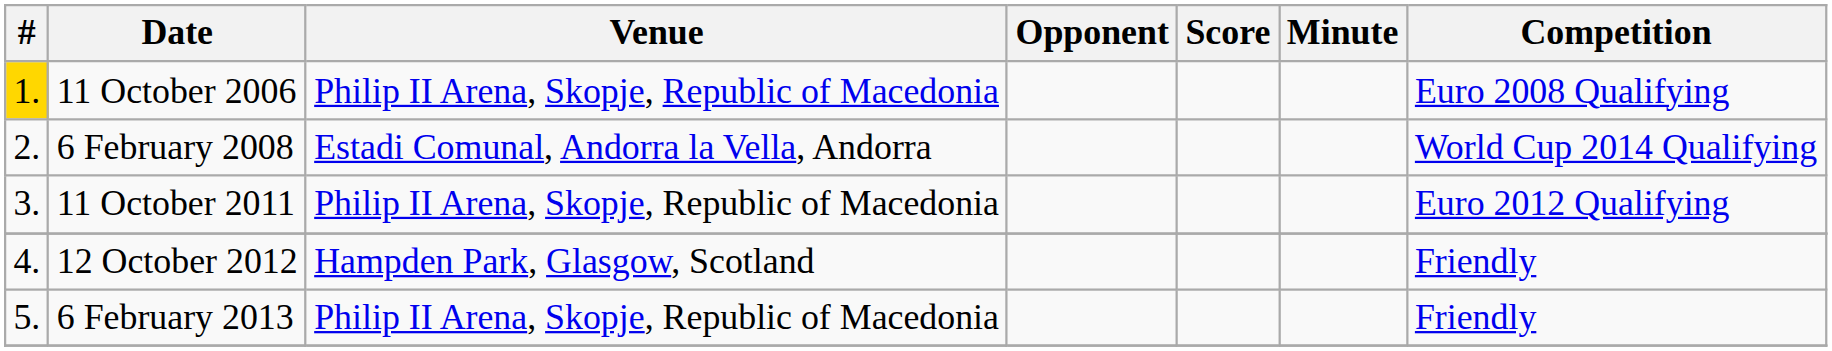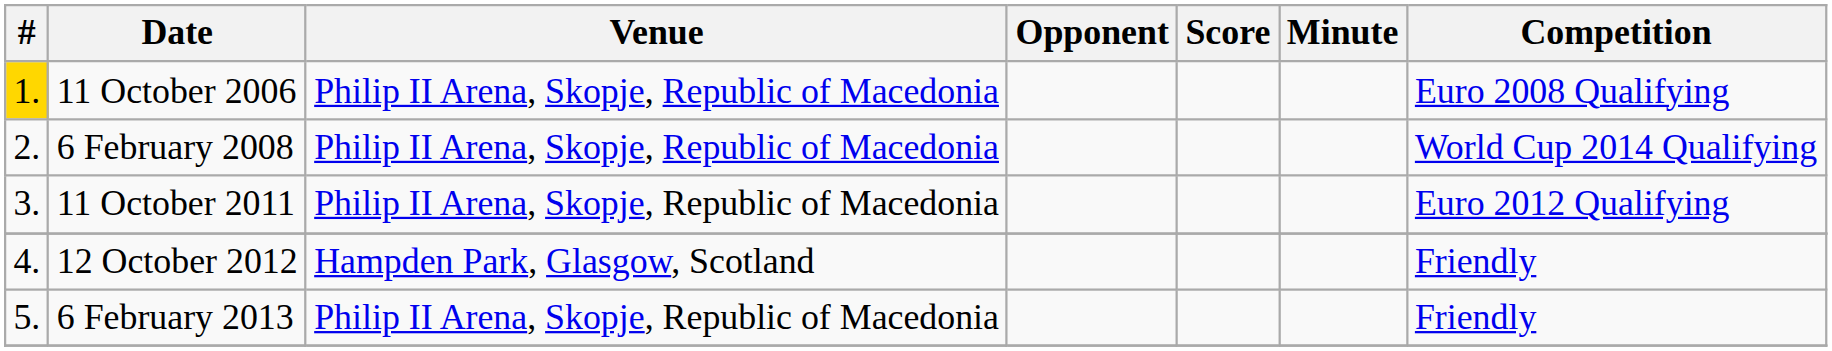 <table class="wikitable">
 <tr>
 <th>#</th>
 <th>Date</th>
 <th>Venue</th>
 <th>Opponent</th>
 <th>Score</th>
 <th>Minute</th>
 <th>Competition</th>
 </tr>
 <tr>
 <td style="background: gold;">1.</td>
 <td>11 October 2006</td>
 <td><a href='#'>Philip II Arena</a>, <a href='#'>Skopje</a>, <a href='#'>Republic of Macedonia</a></td>
 <td></td>
 <td></td>
 <td></td>
 <td><a href='#'>Euro 2008 Qualifying</a></td>
 </tr>
 <tr>
 <td>2.</td>
 <td>6 February 2008</td>
-<td><a href='#'>Estadi Comunal</a>, <a href='#'>Andorra la Vella</a>, Andorra</td>
+<td><a href='#'>Philip II Arena</a>, <a href='#'>Skopje</a>, <a href='#'>Republic of Macedonia</a></td>
 <td></td>
 <td></td>
 <td></td>
 <td><a href='#'>World Cup 2014 Qualifying</a></td>
 </tr>
 <tr>
 <td>3.</td>
 <td>11 October 2011</td>
 <td><a href='#'>Philip II Arena</a>, <a href='#'>Skopje</a>, Republic of Macedonia</td>
 <td></td>
 <td></td>
 <td></td>
 <td><a href='#'>Euro 2012 Qualifying</a></td>
 </tr>
 <tr>
 </tr>
 <tr>
 <td>4.</td>
 <td>12 October 2012</td>
 <td><a href='#'>Hampden Park</a>, <a href='#'>Glasgow</a>, Scotland</td>
 <td></td>
 <td></td>
 <td></td>
 <td><a href='#'>Friendly</a></td>
 </tr>
 <tr>
 <td>5.</td>
 <td>6 February 2013</td>
 <td><a href='#'>Philip II Arena</a>, <a href='#'>Skopje</a>, Republic of Macedonia</td>
 <td></td>
 <td></td>
 <td></td>
 <td><a href='#'>Friendly</a></td>
 </tr>
 <tr>
 </tr>
 </table>
